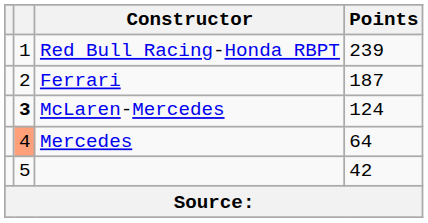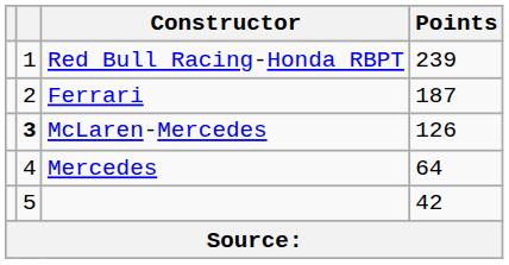 <table class="wikitable" style="font-size: 85%;">
 <tr>
 <th scope="col"></th>
 <th scope="col"></th>
 <th scope="col">Constructor</th>
 <th scope="col">Points</th>
 </tr>
 <tr>
 <td align="left"></td>
 <td align="center">1</td>
 <td> <a href='#'>Red Bull Racing</a>-<a href='#'>Honda RBPT</a></td>
 <td align="left">239</td>
 </tr>
 <tr>
 <td align="left"></td>
 <td align="center">2</td>
 <td> <a href='#'>Ferrari</a></td>
 <td align="left">187</td>
 </tr>
 <tr>
 <td align="left"></td>
 <td align="center"><strong>3</strong></td>
 <td> <a href='#'>McLaren</a>-<a href='#'>Mercedes</a></td>
-<td align="left">124</td>
+<td align="left">126</td>
 </tr>
 <tr>
 <td align="left"></td>
-<td align="center" style="background: lightsalmon;">4</td>
+<td align="center">4</td>
 <td> <a href='#'>Mercedes</a></td>
 <td align="left">64</td>
 </tr>
 <tr>
 <td align="left"></td>
 <td align="center">5</td>
 <td></td>
 <td align="left">42</td>
 </tr>
 <tr>
 <th colspan=4>Source:</th>
 </tr>
 </table>
